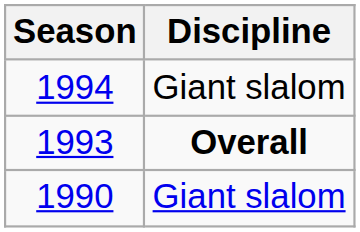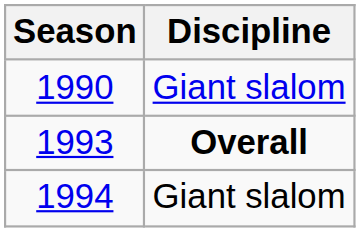 <table class=wikitable style="text-align:center">
 <tr>
 <th>Season</th>
 <th>Discipline</th>
 </tr>
 <tr>
-<td><a href='#'>1994</a></td>
-<td>Giant slalom</td>
+<td><a href='#'>1990</a></td>
+<td><a href='#'>Giant slalom</a></td>
 </tr>
 <tr>
 <td><a href='#'>1993</a></td>
 <td><strong>Overall</strong></td>
 </tr>
 <tr>
-<td><a href='#'>1990</a></td>
-<td><a href='#'>Giant slalom</a></td>
+<td><a href='#'>1994</a></td>
+<td>Giant slalom</td>
 </tr>
 </table>
